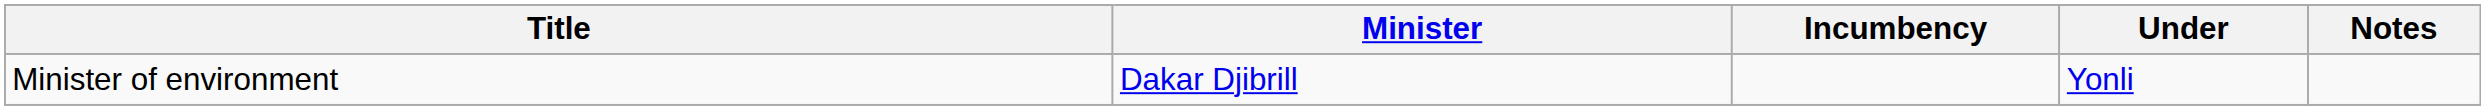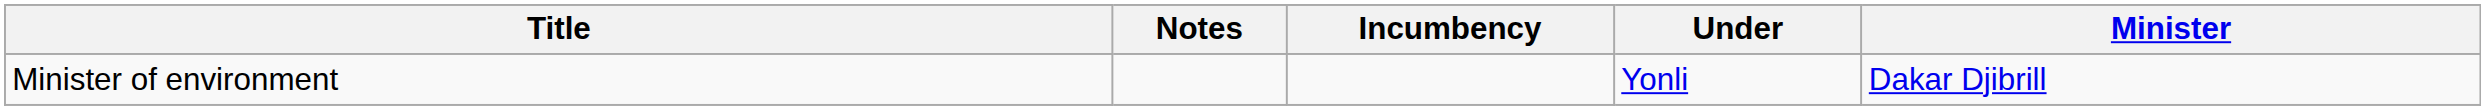 <table class="wikitable" style="width:100%;">
 <tr>
 <th>Title</th>
-<th style="width:25%;"><a href='#'>Minister</a></th>
+<th style="width:7%;">Notes</th>
 <th style="width:160px;">Incumbency</th>
 <th style="width:10%;">Under</th>
-<th style="width:7%;">Notes</th>
+<th style="width:25%;"><a href='#'>Minister</a></th>
 </tr>
 <tr>
 <td>Minister of environment</td>
-<td><a href='#'>Dakar Djibrill</a></td>
+<td></td>
 <td></td>
 <td><a href='#'>Yonli</a></td>
-<td></td>
+<td><a href='#'>Dakar Djibrill</a></td>
 </tr>
 </table>
